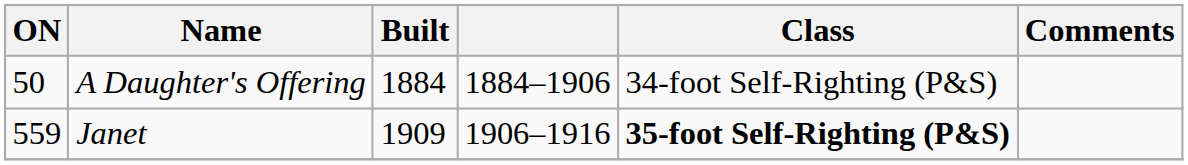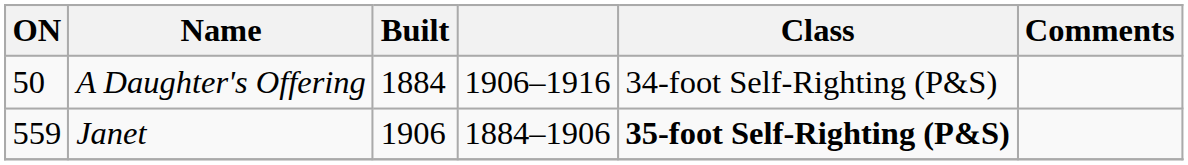 <table class="wikitable">
 <tr>
 <th>ON</th>
 <th>Name</th>
 <th>Built</th>
 <th></th>
 <th>Class</th>
 <th>Comments</th>
 </tr>
 <tr>
 <td>50</td>
 <td><em>A Daughter's Offering</em></td>
 <td>1884</td>
-<td>1884–1906</td>
+<td>1906–1916</td>
 <td>34-foot Self-Righting (P&S)</td>
 <td></td>
 </tr>
 <tr>
 <td>559</td>
 <td><em>Janet</em></td>
-<td>1909</td>
-<td>1906–1916</td>
+<td>1906</td>
+<td>1884–1906</td>
 <td><strong>35-foot Self-Righting (P&S)</strong></td>
 <td></td>
 </tr>
 <tr>
 </tr>
 </table>
